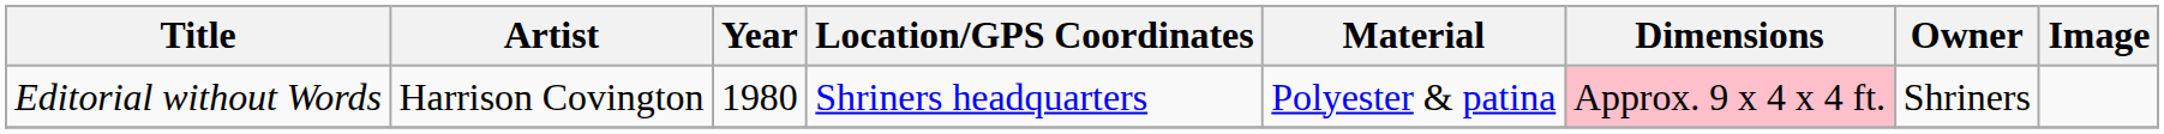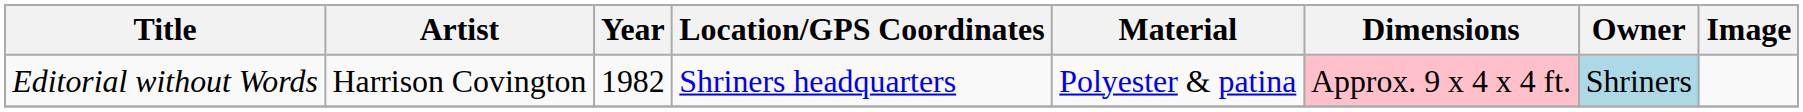 <table class="wikitable sortable">
 <tr>
 <th>Title</th>
 <th>Artist</th>
 <th>Year</th>
 <th>Location/GPS Coordinates</th>
 <th>Material</th>
 <th>Dimensions</th>
 <th>Owner</th>
 <th>Image</th>
 </tr>
 <tr>
 <td><em>Editorial without Words</em></td>
 <td>Harrison Covington</td>
-<td>1980</td>
+<td>1982</td>
 <td><a href='#'>Shriners headquarters</a></td>
 <td><a href='#'>Polyester</a> & <a href='#'>patina</a></td>
 <td style="background: pink;">Approx. 9 x 4 x 4 ft.</td>
-<td>Shriners</td>
+<td style="background: lightblue;">Shriners</td>
 <td></td>
 </tr>
 <tr>
 </tr>
 </table>
